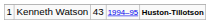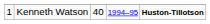 <table class="wikitable">
 <tr>
 </tr>
 <tr>
 <td>1</td>
 <td>Kenneth Watson</td>
-<td>43</td>
+<td>40</td>
 <td style="font-size:80%;"><a href='#'>1994–95</a></td>
 <td style="font-size:80%;"><strong>Huston-Tillotson</strong></td>
 </tr>
 </table>
